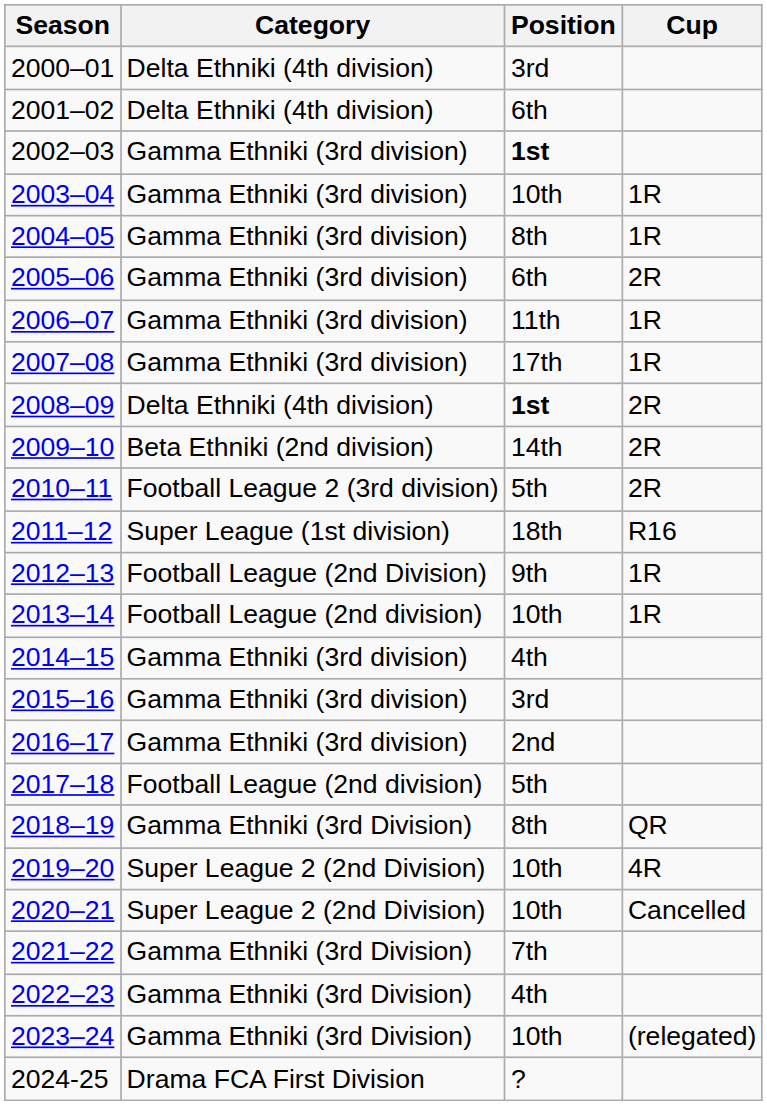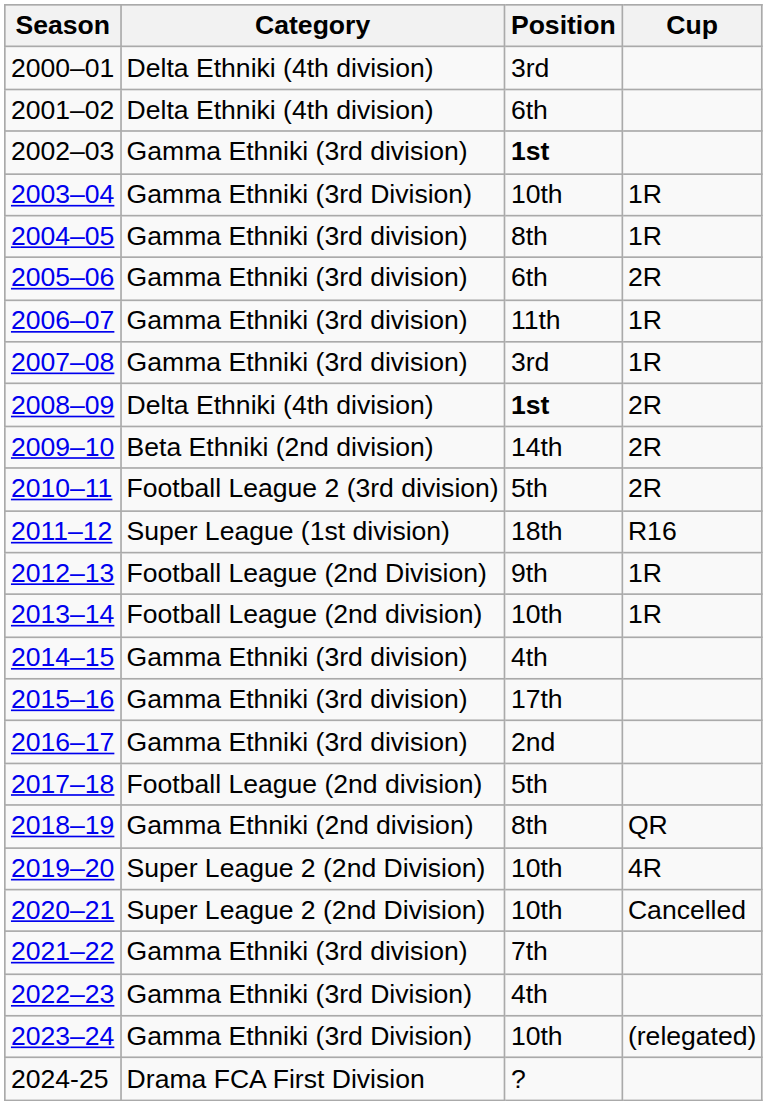 <table class="wikitable">
 <tr>
 <th>Season</th>
 <th>Category</th>
 <th>Position</th>
 <th>Cup</th>
 </tr>
 <tr>
 <td>2000–01</td>
 <td>Delta Ethniki (4th division)</td>
 <td>3rd</td>
 <td></td>
 </tr>
 <tr>
 <td>2001–02</td>
 <td>Delta Ethniki (4th division)</td>
 <td>6th</td>
 <td></td>
 </tr>
 <tr>
 <td>2002–03</td>
 <td>Gamma Ethniki (3rd division)</td>
 <td><strong>1st</strong></td>
 <td></td>
 </tr>
 <tr>
 <td><a href='#'>2003–04</a></td>
-<td>Gamma Ethniki (3rd division)</td>
+<td>Gamma Ethniki (3rd Division)</td>
 <td>10th</td>
 <td>1R</td>
 </tr>
 <tr>
 <td><a href='#'>2004–05</a></td>
 <td>Gamma Ethniki (3rd division)</td>
 <td>8th</td>
 <td>1R</td>
 </tr>
 <tr>
 <td><a href='#'>2005–06</a></td>
 <td>Gamma Ethniki (3rd division)</td>
 <td>6th</td>
 <td>2R</td>
 </tr>
 <tr>
 <td><a href='#'>2006–07</a></td>
 <td>Gamma Ethniki (3rd division)</td>
 <td>11th</td>
 <td>1R</td>
 </tr>
 <tr>
 <td><a href='#'>2007–08</a></td>
 <td>Gamma Ethniki (3rd division)</td>
-<td>17th</td>
+<td>3rd</td>
 <td>1R</td>
 </tr>
 <tr>
 <td><a href='#'>2008–09</a></td>
 <td>Delta Ethniki (4th division)</td>
 <td><strong>1st</strong></td>
 <td>2R</td>
 </tr>
 <tr>
 <td><a href='#'>2009–10</a></td>
 <td>Beta Ethniki (2nd division)</td>
 <td>14th</td>
 <td>2R</td>
 </tr>
 <tr>
 <td><a href='#'>2010–11</a></td>
 <td>Football League 2 (3rd division)</td>
 <td>5th</td>
 <td>2R</td>
 </tr>
 <tr>
 <td><a href='#'>2011–12</a></td>
 <td>Super League (1st division)</td>
 <td>18th</td>
 <td>R16</td>
 </tr>
 <tr>
 <td><a href='#'>2012–13</a></td>
 <td>Football League (2nd Division)</td>
 <td>9th</td>
 <td>1R</td>
 </tr>
 <tr>
 <td><a href='#'>2013–14</a></td>
 <td>Football League (2nd division)</td>
 <td>10th</td>
 <td>1R</td>
 </tr>
 <tr>
 <td><a href='#'>2014–15</a></td>
 <td>Gamma Ethniki (3rd division)</td>
 <td>4th</td>
 <td></td>
 </tr>
 <tr>
 <td><a href='#'>2015–16</a></td>
 <td>Gamma Ethniki (3rd division)</td>
-<td>3rd</td>
+<td>17th</td>
 <td></td>
 </tr>
 <tr>
 <td><a href='#'>2016–17</a></td>
 <td>Gamma Ethniki (3rd division)</td>
 <td>2nd</td>
 <td></td>
 </tr>
 <tr>
 <td><a href='#'>2017–18</a></td>
 <td>Football League (2nd division)</td>
 <td>5th</td>
 <td></td>
 </tr>
 <tr>
 <td><a href='#'>2018–19</a></td>
-<td>Gamma Ethniki (3rd Division)</td>
+<td>Gamma Ethniki (2nd division)</td>
 <td>8th</td>
 <td>QR</td>
 </tr>
 <tr>
 <td><a href='#'>2019–20</a></td>
 <td>Super League 2 (2nd Division)</td>
 <td>10th</td>
 <td>4R</td>
 </tr>
 <tr>
 <td><a href='#'>2020–21</a></td>
 <td>Super League 2 (2nd Division)</td>
 <td>10th</td>
 <td>Cancelled</td>
 </tr>
 <tr>
 <td><a href='#'>2021–22</a></td>
-<td>Gamma Ethniki (3rd Division)</td>
+<td>Gamma Ethniki (3rd division)</td>
 <td>7th</td>
 <td></td>
 </tr>
 <tr>
 <td><a href='#'>2022–23</a></td>
 <td>Gamma Ethniki (3rd Division)</td>
 <td>4th</td>
 <td></td>
 </tr>
 <tr>
 <td><a href='#'>2023–24</a></td>
 <td>Gamma Ethniki (3rd Division)</td>
 <td>10th</td>
 <td>(relegated)</td>
 </tr>
 <tr>
 <td>2024-25</td>
 <td>Drama FCA First Division</td>
 <td>?</td>
 <td></td>
 </tr>
 </table>
